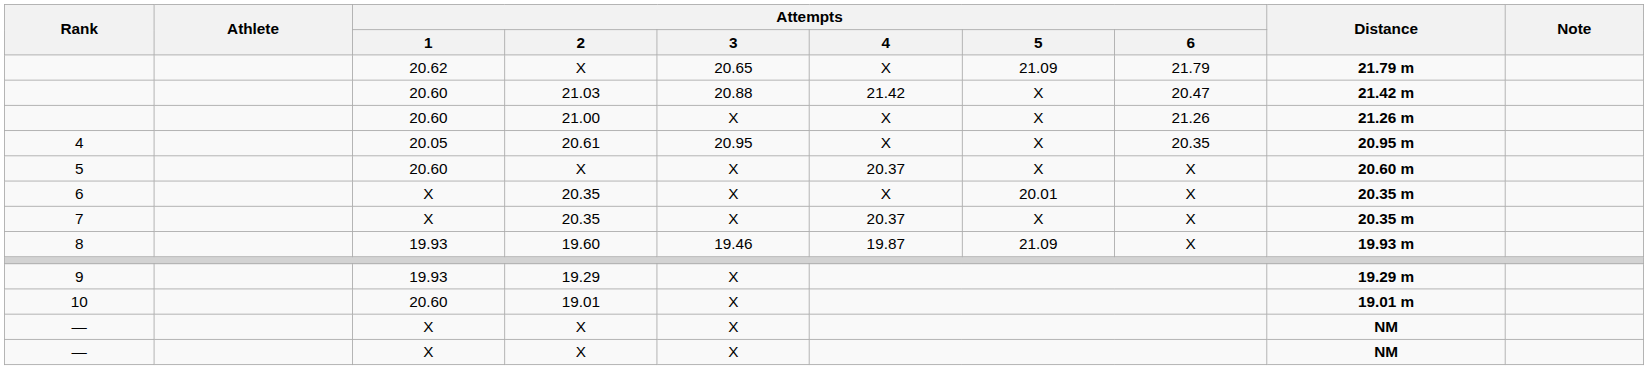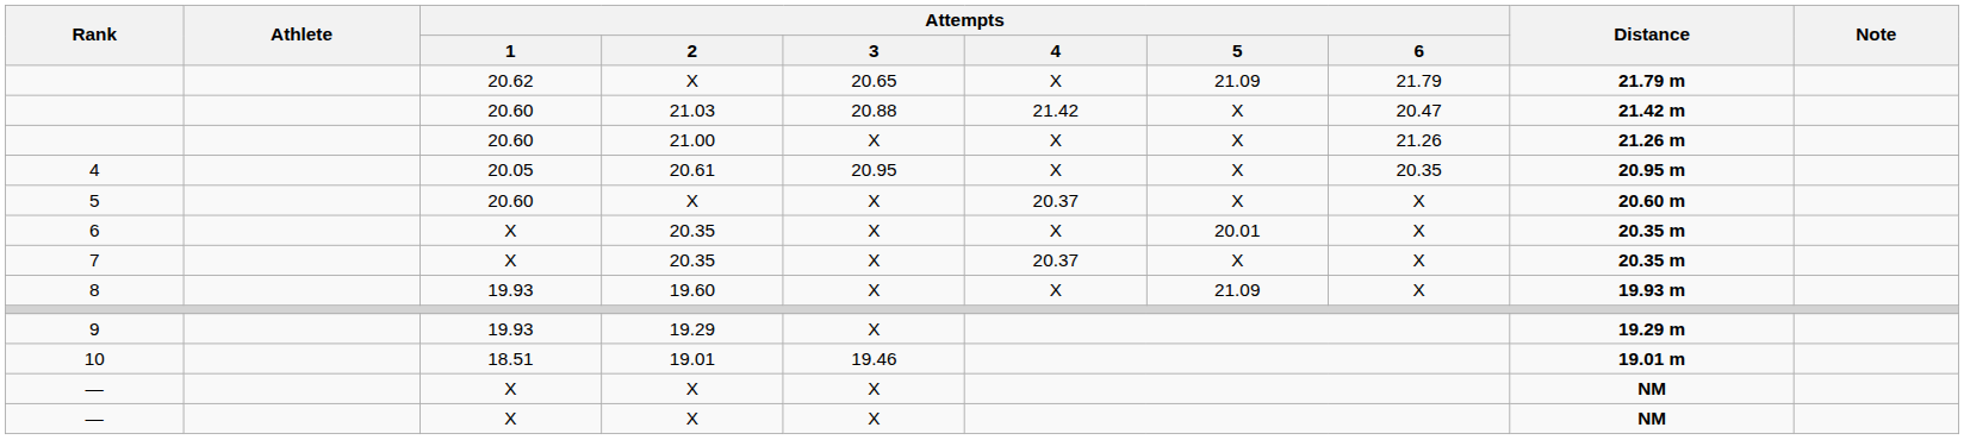 <table class="wikitable" style=" text-align:center; font-size:110%;" width="95%">
 <tr>
 <th rowspan="2">Rank</th>
 <th rowspan="2">Athlete</th>
 <th colspan="6">Attempts</th>
 <th rowspan="2">Distance</th>
 <th rowspan="2">Note</th>
 </tr>
 <tr>
 <th>1</th>
 <th>2</th>
 <th>3</th>
 <th>4</th>
 <th>5</th>
 <th>6</th>
 </tr>
 <tr>
 <td></td>
 <td align=left></td>
 <td>20.62</td>
 <td>X</td>
 <td>20.65</td>
 <td>X</td>
 <td>21.09</td>
 <td>21.79</td>
 <td><strong>21.79 m </strong></td>
 <td></td>
 </tr>
 <tr>
 <td></td>
 <td align=left></td>
 <td>20.60</td>
 <td>21.03</td>
 <td>20.88</td>
 <td>21.42</td>
 <td>X</td>
 <td>20.47</td>
 <td><strong>21.42 m </strong></td>
 <td></td>
 </tr>
 <tr>
 <td></td>
 <td align=left></td>
 <td>20.60</td>
 <td>21.00</td>
 <td>X</td>
 <td>X</td>
 <td>X</td>
 <td>21.26</td>
 <td><strong>21.26 m </strong></td>
 <td></td>
 </tr>
 <tr>
 <td>4</td>
 <td align=left></td>
 <td>20.05</td>
 <td>20.61</td>
 <td>20.95</td>
 <td>X</td>
 <td>X</td>
 <td>20.35</td>
 <td><strong>20.95 m </strong></td>
 <td></td>
 </tr>
 <tr>
 <td>5</td>
 <td align=left></td>
 <td>20.60</td>
 <td>X</td>
 <td>X</td>
 <td>20.37</td>
 <td>X</td>
 <td>X</td>
 <td><strong>20.60 m </strong></td>
 <td></td>
 </tr>
 <tr>
 <td>6</td>
 <td align=left></td>
 <td>X</td>
 <td>20.35</td>
 <td>X</td>
 <td>X</td>
 <td>20.01</td>
 <td>X</td>
 <td><strong>20.35 m </strong></td>
 <td></td>
 </tr>
 <tr>
 <td>7</td>
 <td align=left></td>
 <td>X</td>
 <td>20.35</td>
 <td>X</td>
 <td>20.37</td>
 <td>X</td>
 <td>X</td>
 <td><strong>20.35 m </strong></td>
 <td></td>
 </tr>
 <tr>
 <td>8</td>
 <td align=left></td>
 <td>19.93</td>
 <td>19.60</td>
-<td>19.46</td>
-<td>19.87</td>
+<td>X</td>
+<td>X</td>
 <td>21.09</td>
 <td>X</td>
 <td><strong>19.93 m </strong></td>
 <td></td>
 </tr>
 <tr>
 <td colspan=10 bgcolor=lightgray></td>
 </tr>
 <tr>
 <td>9</td>
 <td align=left></td>
 <td>19.93</td>
 <td>19.29</td>
 <td>X</td>
 <td colspan=3></td>
 <td><strong>19.29 m </strong></td>
 <td></td>
 </tr>
 <tr>
 <td>10</td>
 <td align=left></td>
-<td>20.60</td>
+<td>18.51</td>
 <td>19.01</td>
-<td>X</td>
+<td>19.46</td>
 <td colspan=3></td>
 <td><strong>19.01 m </strong></td>
 <td></td>
 </tr>
 <tr>
 <td>—</td>
 <td align=left></td>
 <td>X</td>
 <td>X</td>
 <td>X</td>
 <td colspan=3></td>
 <td><strong>NM </strong></td>
 <td></td>
 </tr>
 <tr>
 <td>—</td>
 <td align=left></td>
 <td>X</td>
 <td>X</td>
 <td>X</td>
 <td colspan=3></td>
 <td><strong>NM </strong></td>
 <td></td>
 </tr>
 </table>
